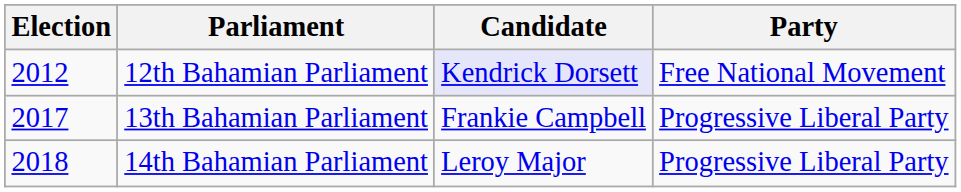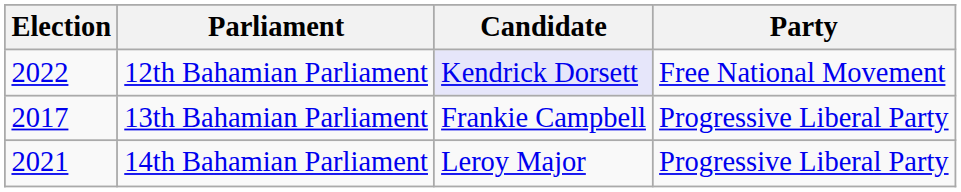 <table class="wikitable">
 <tr>
 <th>Election</th>
 <th>Parliament</th>
 <th>Candidate</th>
 <th>Party</th>
 </tr>
 <tr>
-<td><a href='#'>2012</a></td>
+<td><a href='#'>2022</a></td>
 <td><a href='#'>12th Bahamian Parliament</a></td>
 <td style="background: lavender;"><a href='#'>Kendrick Dorsett</a></td>
 <td><a href='#'>Free National Movement</a></td>
 </tr>
 <tr>
 <td><a href='#'>2017</a></td>
 <td><a href='#'>13th Bahamian Parliament</a></td>
 <td><a href='#'>Frankie Campbell</a></td>
 <td><a href='#'>Progressive Liberal Party</a></td>
 </tr>
 <tr>
-<td><a href='#'>2018</a></td>
+<td><a href='#'>2021</a></td>
 <td><a href='#'>14th Bahamian Parliament</a></td>
 <td><a href='#'>Leroy Major</a></td>
 <td><a href='#'>Progressive Liberal Party</a></td>
 </tr>
 </table>
